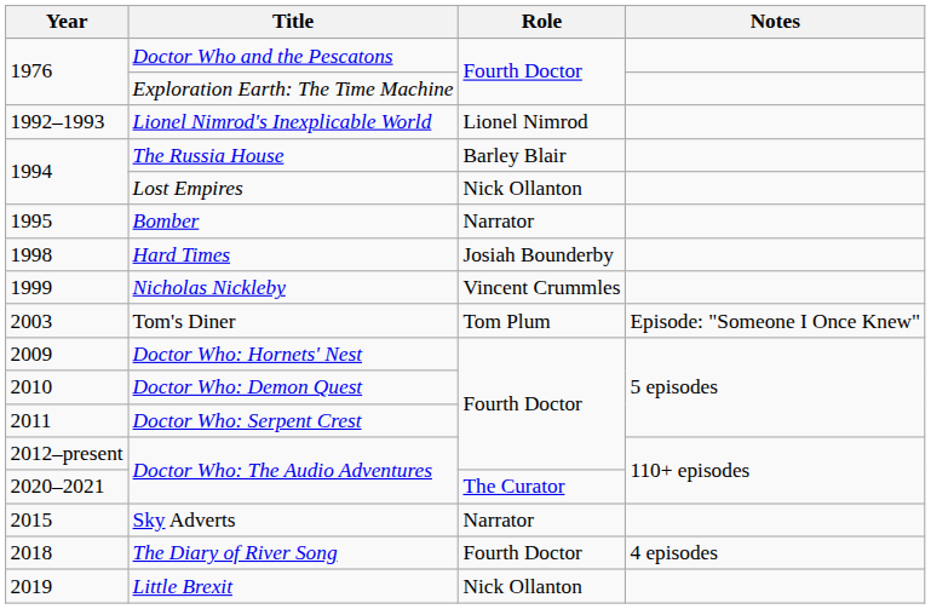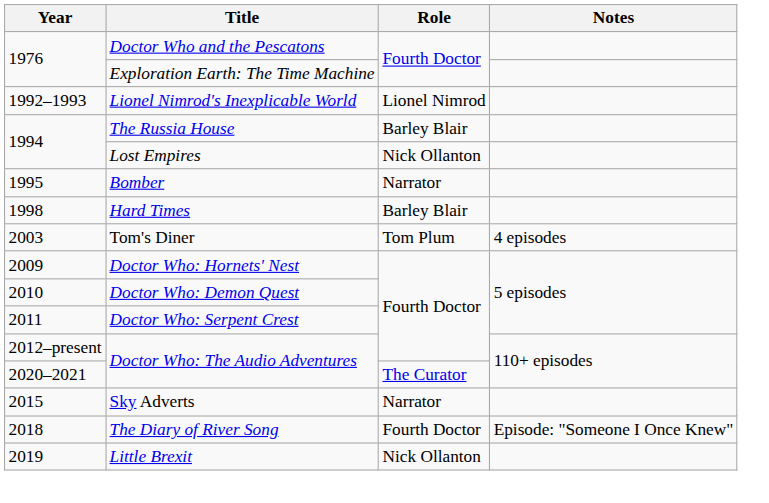 <table class="wikitable sortable">
 <tr>
 <th>Year</th>
 <th>Title</th>
 <th>Role</th>
 <th>Notes</th>
 </tr>
 <tr>
 <td rowspan="2">1976</td>
 <td><em><a href='#'>Doctor Who and the Pescatons</a></em></td>
 <td rowspan="2"><a href='#'>Fourth Doctor</a></td>
 <td></td>
 </tr>
 <tr>
 <td><em>Exploration Earth: The Time Machine</em></td>
 <td></td>
 </tr>
 <tr>
 <td>1992–1993</td>
 <td><em><a href='#'>Lionel Nimrod's Inexplicable World</a></em></td>
 <td>Lionel Nimrod</td>
 <td></td>
 </tr>
 <tr>
 <td rowspan="2">1994</td>
 <td><em><a href='#'>The Russia House</a></em></td>
 <td>Barley Blair</td>
 <td></td>
 </tr>
 <tr>
 <td><em>Lost Empires</em></td>
 <td>Nick Ollanton</td>
 <td></td>
 </tr>
 <tr>
 <td>1995</td>
 <td><em><a href='#'>Bomber</a></em></td>
 <td>Narrator</td>
 <td></td>
 </tr>
 <tr>
 <td>1998</td>
 <td><em><a href='#'>Hard Times</a></em></td>
-<td>Josiah Bounderby</td>
-<td></td>
-</tr>
-<tr>
-<td>1999</td>
-<td><em><a href='#'>Nicholas Nickleby</a></em></td>
-<td>Vincent Crummles</td>
+<td>Barley Blair</td>
 <td></td>
 </tr>
 <tr>
 <td>2003</td>
 <td>Tom's Diner</td>
 <td>Tom Plum</td>
-<td>Episode: "Someone I Once Knew"</td>
+<td>4 episodes</td>
 </tr>
 <tr>
 <td>2009</td>
 <td><em><a href='#'>Doctor Who: Hornets' Nest</a></em></td>
 <td rowspan="4">Fourth Doctor</td>
 <td rowspan="3">5 episodes</td>
 </tr>
 <tr>
 <td>2010</td>
 <td><em><a href='#'>Doctor Who: Demon Quest</a></em></td>
 </tr>
 <tr>
 <td>2011</td>
 <td><em><a href='#'>Doctor Who: Serpent Crest</a></em></td>
 </tr>
 <tr>
 <td>2012–present</td>
 <td rowspan="2"><em><a href='#'>Doctor Who: The Audio Adventures</a></em></td>
 <td rowspan="2">110+ episodes</td>
 </tr>
 <tr>
 <td>2020–2021</td>
 <td><a href='#'>The Curator</a></td>
 </tr>
 <tr>
 <td>2015</td>
 <td><a href='#'>Sky</a> Adverts</td>
 <td>Narrator</td>
 <td></td>
 </tr>
 <tr>
 <td>2018</td>
 <td><em><a href='#'>The Diary of River Song</a></em></td>
 <td>Fourth Doctor</td>
-<td>4 episodes</td>
+<td>Episode: "Someone I Once Knew"</td>
 </tr>
 <tr>
 <td>2019</td>
 <td><em><a href='#'>Little Brexit</a></em></td>
 <td>Nick Ollanton</td>
 <td></td>
 </tr>
 </table>
